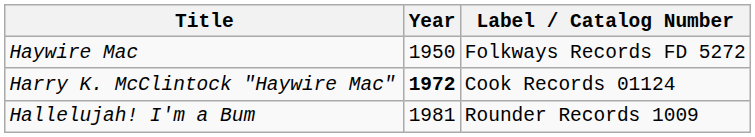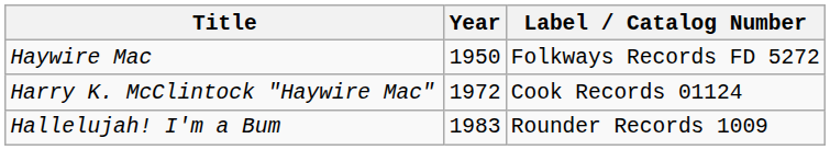 <table class="wikitable plainrowheaders">
 <tr>
 <th scope="col" style="width: 20em;">Title</th>
 <th>Year</th>
 <th>Label / Catalog Number</th>
 </tr>
 <tr>
 <td scope="row"><em>Haywire Mac</em></td>
 <td>1950</td>
 <td>Folkways Records FD 5272</td>
 </tr>
 <tr>
 <td scope="row"><em>Harry K. McClintock "Haywire Mac"</em></td>
-<td><strong>1972</strong></td>
+<td>1972</td>
 <td>Cook Records 01124</td>
 </tr>
 <tr>
 <td scope="row"><em>Hallelujah! I'm a Bum</em></td>
-<td>1981</td>
+<td>1983</td>
 <td>Rounder Records 1009</td>
 </tr>
 </table>
